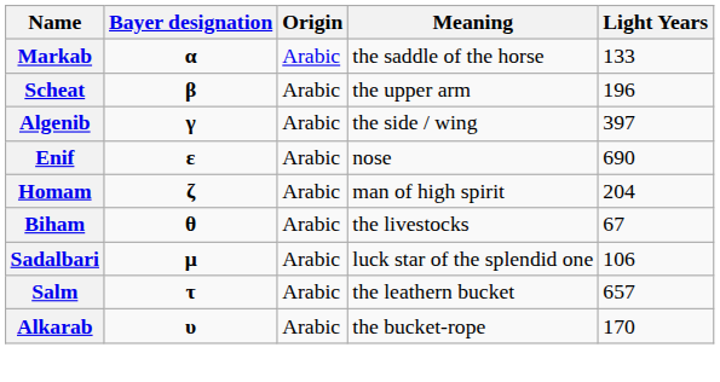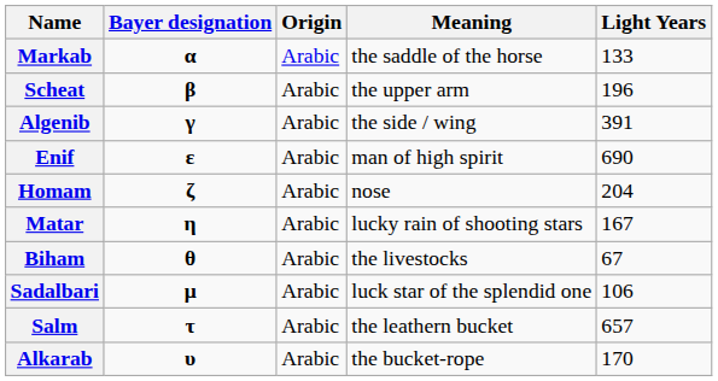 <table class="wikitable sortable mw-collapsible plainrowheaders">
 <tr>
 <th scope="col">Name</th>
 <th scope="col"><a href='#'>Bayer designation</a></th>
 <th scope="col">Origin</th>
 <th scope="col">Meaning</th>
 <th>Light Years</th>
 </tr>
 <tr>
 <th scope="row"><a href='#'>Markab</a></th>
 <td style="text-align: center;"><strong>α</strong></td>
 <td><a href='#'>Arabic</a></td>
 <td>the saddle of the horse</td>
 <td>133</td>
 </tr>
 <tr>
 <th scope="row"><a href='#'>Scheat</a></th>
 <td style="text-align: center;"><strong>β</strong></td>
 <td>Arabic</td>
 <td>the upper arm</td>
 <td>196</td>
 </tr>
 <tr>
 <th scope="row"><a href='#'>Algenib</a></th>
 <td style="text-align: center;"><strong>γ</strong></td>
 <td>Arabic</td>
 <td>the side / wing</td>
-<td>397</td>
+<td>391</td>
 </tr>
 <tr>
 <th scope="row"><a href='#'>Enif</a></th>
 <td style="text-align: center;"><strong>ε</strong></td>
 <td>Arabic</td>
-<td>nose</td>
+<td>man of high spirit</td>
 <td>690</td>
 </tr>
 <tr>
 <th scope="row"><a href='#'>Homam</a></th>
 <td style="text-align: center;"><strong>ζ</strong></td>
 <td>Arabic</td>
-<td>man of high spirit</td>
+<td>nose</td>
 <td>204</td>
+</tr>
+<tr>
+<th scope="row"><a href='#'>Matar</a></th>
+<td style="text-align: center;"><strong>η</strong></td>
+<td>Arabic</td>
+<td>lucky rain of shooting stars</td>
+<td>167</td>
 </tr>
 <tr>
 <th scope="row"><a href='#'>Biham</a></th>
 <td style="text-align: center;"><strong>θ</strong></td>
 <td>Arabic</td>
 <td>the livestocks</td>
 <td>67</td>
 </tr>
 <tr>
 <th scope="row"><a href='#'>Sadalbari</a></th>
 <td style="text-align: center;"><strong>μ</strong></td>
 <td>Arabic</td>
 <td>luck star of the splendid one</td>
 <td>106</td>
 </tr>
 <tr>
 <th scope="row"><a href='#'>Salm</a></th>
 <td style="text-align: center;"><strong>τ</strong></td>
 <td>Arabic</td>
 <td>the leathern bucket</td>
 <td>657</td>
 </tr>
 <tr>
 <th scope="row"><a href='#'>Alkarab</a></th>
 <td style="text-align: center;"><strong>υ</strong></td>
 <td>Arabic</td>
 <td>the bucket-rope</td>
 <td>170</td>
 </tr>
 </table>
